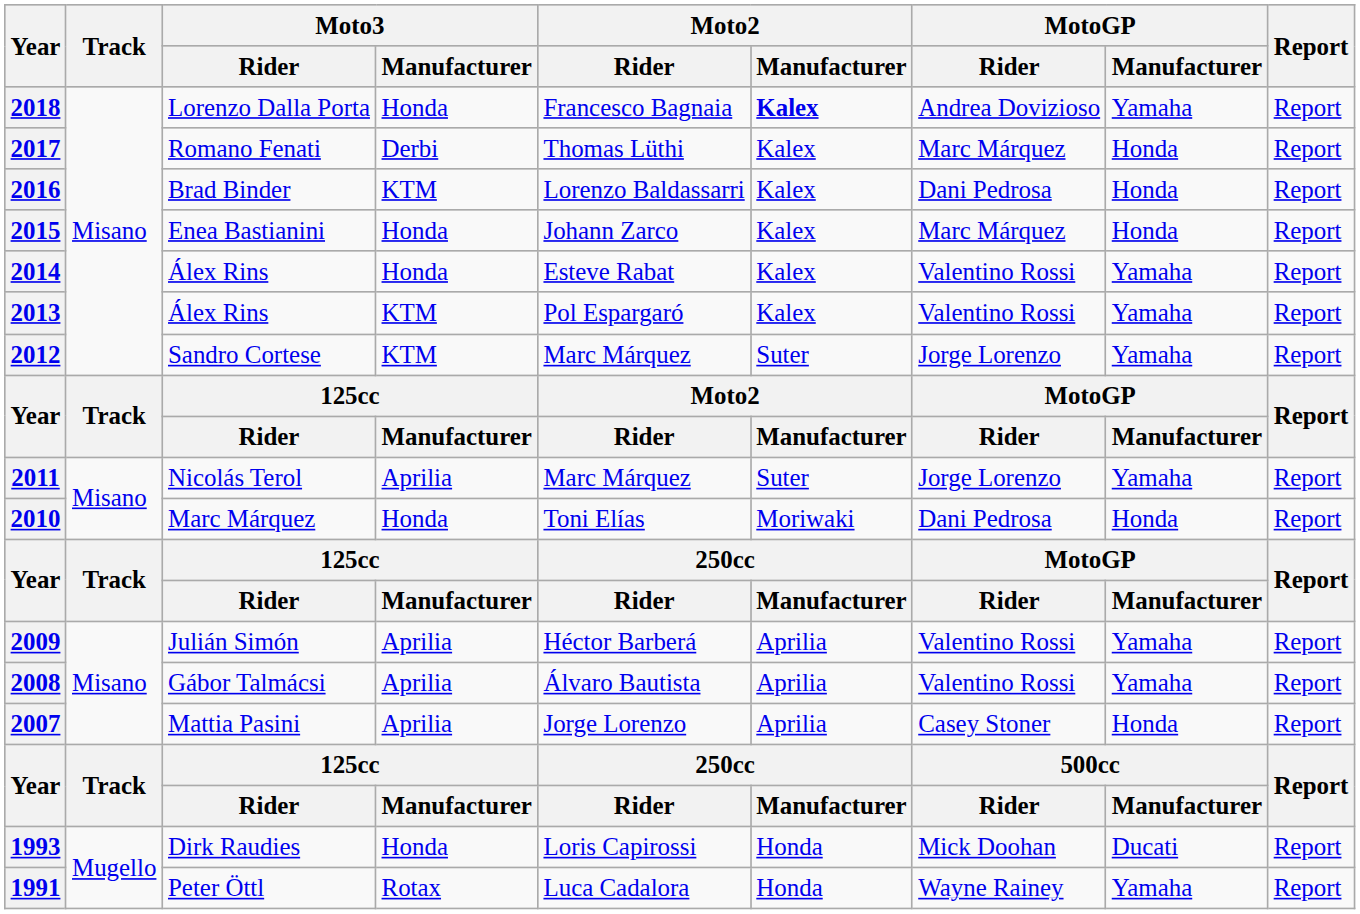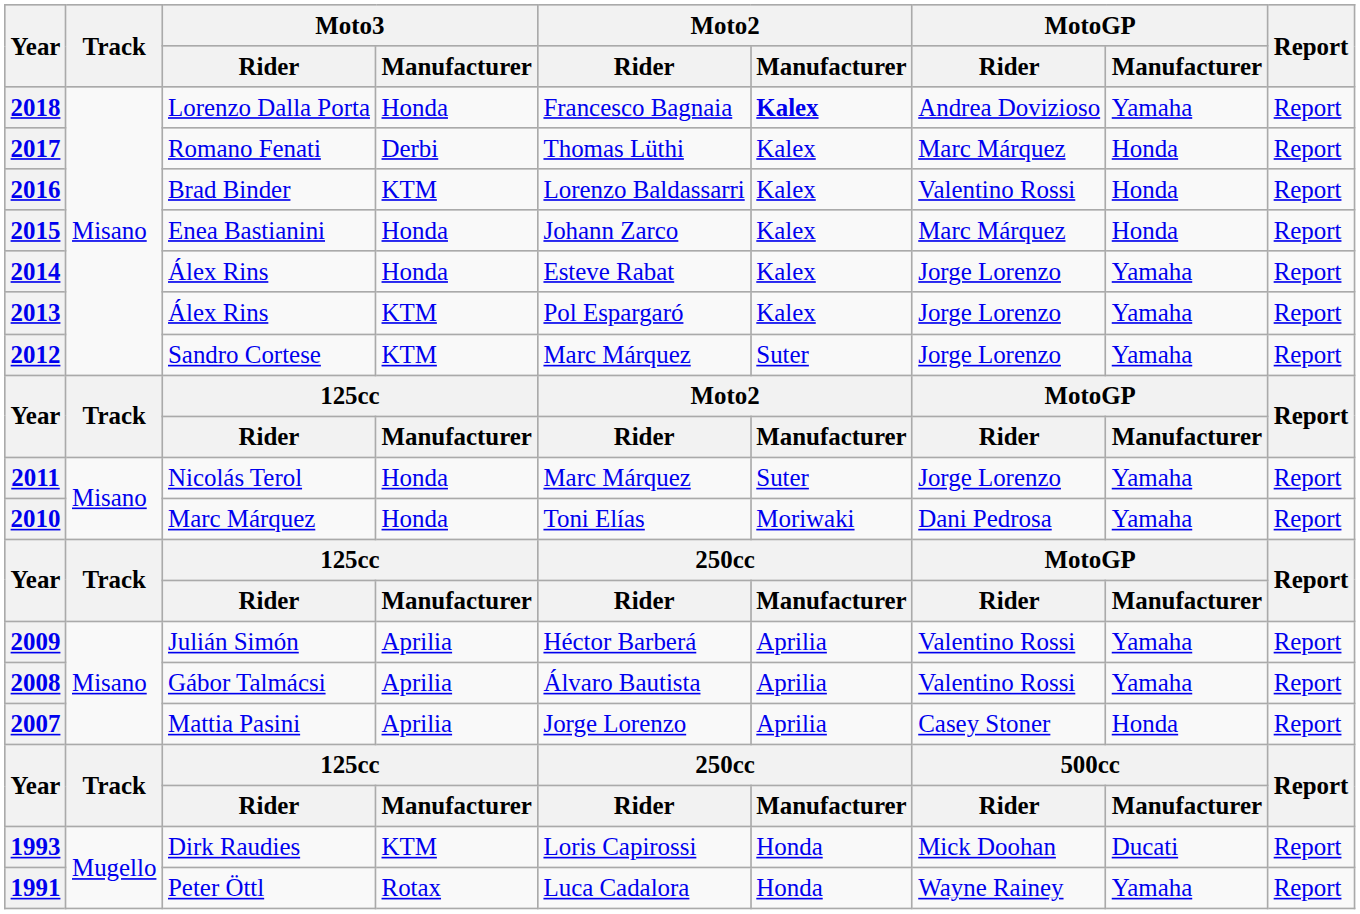 <table class="wikitable" style="font-size: 95%;">
 <tr>
 <th rowspan=2>Year</th>
 <th rowspan=2>Track</th>
 <th colspan=2>Moto3</th>
 <th colspan=2>Moto2</th>
 <th colspan=2>MotoGP</th>
 <th rowspan=2>Report</th>
 </tr>
 <tr>
 <th>Rider</th>
 <th>Manufacturer</th>
 <th>Rider</th>
 <th>Manufacturer</th>
 <th>Rider</th>
 <th>Manufacturer</th>
 </tr>
 <tr>
 <th><a href='#'>2018</a></th>
 <td rowspan="7"><a href='#'>Misano</a></td>
 <td> <a href='#'>Lorenzo Dalla Porta</a></td>
 <td><a href='#'>Honda</a></td>
 <td> <a href='#'>Francesco Bagnaia</a></td>
 <td><strong><a href='#'>Kalex</a></strong></td>
 <td> <a href='#'>Andrea Dovizioso</a></td>
 <td><a href='#'>Yamaha</a></td>
 <td><a href='#'>Report</a></td>
 </tr>
 <tr>
 <th><a href='#'>2017</a></th>
 <td> <a href='#'>Romano Fenati</a></td>
 <td><a href='#'>Derbi</a></td>
 <td> <a href='#'>Thomas Lüthi</a></td>
 <td><a href='#'>Kalex</a></td>
 <td> <a href='#'>Marc Márquez</a></td>
 <td><a href='#'>Honda</a></td>
 <td><a href='#'>Report</a></td>
 </tr>
 <tr>
 <th><a href='#'>2016</a></th>
 <td> <a href='#'>Brad Binder</a></td>
 <td><a href='#'>KTM</a></td>
 <td> <a href='#'>Lorenzo Baldassarri</a></td>
 <td><a href='#'>Kalex</a></td>
-<td> <a href='#'>Dani Pedrosa</a></td>
+<td> <a href='#'>Valentino Rossi</a></td>
 <td><a href='#'>Honda</a></td>
 <td><a href='#'>Report</a></td>
 </tr>
 <tr>
 <th><a href='#'>2015</a></th>
 <td> <a href='#'>Enea Bastianini</a></td>
 <td><a href='#'>Honda</a></td>
 <td> <a href='#'>Johann Zarco</a></td>
 <td><a href='#'>Kalex</a></td>
 <td> <a href='#'>Marc Márquez</a></td>
 <td><a href='#'>Honda</a></td>
 <td><a href='#'>Report</a></td>
 </tr>
 <tr>
 <th><a href='#'>2014</a></th>
 <td> <a href='#'>Álex Rins</a></td>
 <td><a href='#'>Honda</a></td>
 <td> <a href='#'>Esteve Rabat</a></td>
 <td><a href='#'>Kalex</a></td>
-<td> <a href='#'>Valentino Rossi</a></td>
+<td> <a href='#'>Jorge Lorenzo</a></td>
 <td><a href='#'>Yamaha</a></td>
 <td><a href='#'>Report</a></td>
 </tr>
 <tr>
 <th><a href='#'>2013</a></th>
 <td> <a href='#'>Álex Rins</a></td>
 <td><a href='#'>KTM</a></td>
 <td> <a href='#'>Pol Espargaró</a></td>
 <td><a href='#'>Kalex</a></td>
-<td> <a href='#'>Valentino Rossi</a></td>
+<td> <a href='#'>Jorge Lorenzo</a></td>
 <td><a href='#'>Yamaha</a></td>
 <td><a href='#'>Report</a></td>
 </tr>
 <tr>
 <th><a href='#'>2012</a></th>
 <td> <a href='#'>Sandro Cortese</a></td>
 <td><a href='#'>KTM</a></td>
 <td> <a href='#'>Marc Márquez</a></td>
 <td><a href='#'>Suter</a></td>
 <td> <a href='#'>Jorge Lorenzo</a></td>
 <td><a href='#'>Yamaha</a></td>
 <td><a href='#'>Report</a></td>
 </tr>
 <tr>
 <th rowspan=2>Year</th>
 <th rowspan=2>Track</th>
 <th colspan=2>125cc</th>
 <th colspan=2>Moto2</th>
 <th colspan=2>MotoGP</th>
 <th rowspan=2>Report</th>
 </tr>
 <tr>
 <th>Rider</th>
 <th>Manufacturer</th>
 <th>Rider</th>
 <th>Manufacturer</th>
 <th>Rider</th>
 <th>Manufacturer</th>
 </tr>
 <tr>
 <th><a href='#'>2011</a></th>
 <td rowspan="2"><a href='#'>Misano</a></td>
 <td> <a href='#'>Nicolás Terol</a></td>
-<td><a href='#'>Aprilia</a></td>
+<td><a href='#'>Honda</a></td>
 <td> <a href='#'>Marc Márquez</a></td>
 <td><a href='#'>Suter</a></td>
 <td> <a href='#'>Jorge Lorenzo</a></td>
 <td><a href='#'>Yamaha</a></td>
 <td><a href='#'>Report</a></td>
 </tr>
 <tr>
 <th><a href='#'>2010</a></th>
 <td> <a href='#'>Marc Márquez</a></td>
 <td><a href='#'>Honda</a></td>
 <td> <a href='#'>Toni Elías</a></td>
 <td><a href='#'>Moriwaki</a></td>
 <td> <a href='#'>Dani Pedrosa</a></td>
-<td><a href='#'>Honda</a></td>
+<td><a href='#'>Yamaha</a></td>
 <td><a href='#'>Report</a></td>
 </tr>
 <tr>
 <th rowspan=2>Year</th>
 <th rowspan=2>Track</th>
 <th colspan=2>125cc</th>
 <th colspan=2>250cc</th>
 <th colspan=2>MotoGP</th>
 <th rowspan=2>Report</th>
 </tr>
 <tr>
 <th>Rider</th>
 <th>Manufacturer</th>
 <th>Rider</th>
 <th>Manufacturer</th>
 <th>Rider</th>
 <th>Manufacturer</th>
 </tr>
 <tr>
 <th><a href='#'>2009</a></th>
 <td rowspan="3"><a href='#'>Misano</a></td>
 <td> <a href='#'>Julián Simón</a></td>
 <td><a href='#'>Aprilia</a></td>
 <td> <a href='#'>Héctor Barberá</a></td>
 <td><a href='#'>Aprilia</a></td>
 <td> <a href='#'>Valentino Rossi</a></td>
 <td><a href='#'>Yamaha</a></td>
 <td><a href='#'>Report</a></td>
 </tr>
 <tr>
 <th><a href='#'>2008</a></th>
 <td> <a href='#'>Gábor Talmácsi</a></td>
 <td><a href='#'>Aprilia</a></td>
 <td> <a href='#'>Álvaro Bautista</a></td>
 <td><a href='#'>Aprilia</a></td>
 <td> <a href='#'>Valentino Rossi</a></td>
 <td><a href='#'>Yamaha</a></td>
 <td><a href='#'>Report</a></td>
 </tr>
 <tr>
 <th><a href='#'>2007</a></th>
 <td> <a href='#'>Mattia Pasini</a></td>
 <td><a href='#'>Aprilia</a></td>
 <td> <a href='#'>Jorge Lorenzo</a></td>
 <td><a href='#'>Aprilia</a></td>
 <td> <a href='#'>Casey Stoner</a></td>
 <td><a href='#'>Honda</a></td>
 <td><a href='#'>Report</a></td>
 </tr>
 <tr>
 <th rowspan=2>Year</th>
 <th rowspan=2>Track</th>
 <th colspan=2>125cc</th>
 <th colspan=2>250cc</th>
 <th colspan=2>500cc</th>
 <th rowspan=2>Report</th>
 </tr>
 <tr>
 <th>Rider</th>
 <th>Manufacturer</th>
 <th>Rider</th>
 <th>Manufacturer</th>
 <th>Rider</th>
 <th>Manufacturer</th>
 </tr>
 <tr>
 <th><a href='#'>1993</a></th>
 <td rowspan="2"><a href='#'>Mugello</a></td>
 <td> <a href='#'>Dirk Raudies</a></td>
-<td><a href='#'>Honda</a></td>
+<td><a href='#'>KTM</a></td>
 <td> <a href='#'>Loris Capirossi</a></td>
 <td><a href='#'>Honda</a></td>
 <td> <a href='#'>Mick Doohan</a></td>
 <td><a href='#'>Ducati</a></td>
 <td><a href='#'>Report</a></td>
 </tr>
 <tr>
 <th><a href='#'>1991</a></th>
 <td> <a href='#'>Peter Öttl</a></td>
 <td><a href='#'>Rotax</a></td>
 <td> <a href='#'>Luca Cadalora</a></td>
 <td><a href='#'>Honda</a></td>
 <td> <a href='#'>Wayne Rainey</a></td>
 <td><a href='#'>Yamaha</a></td>
 <td><a href='#'>Report</a></td>
 </tr>
 </table>
